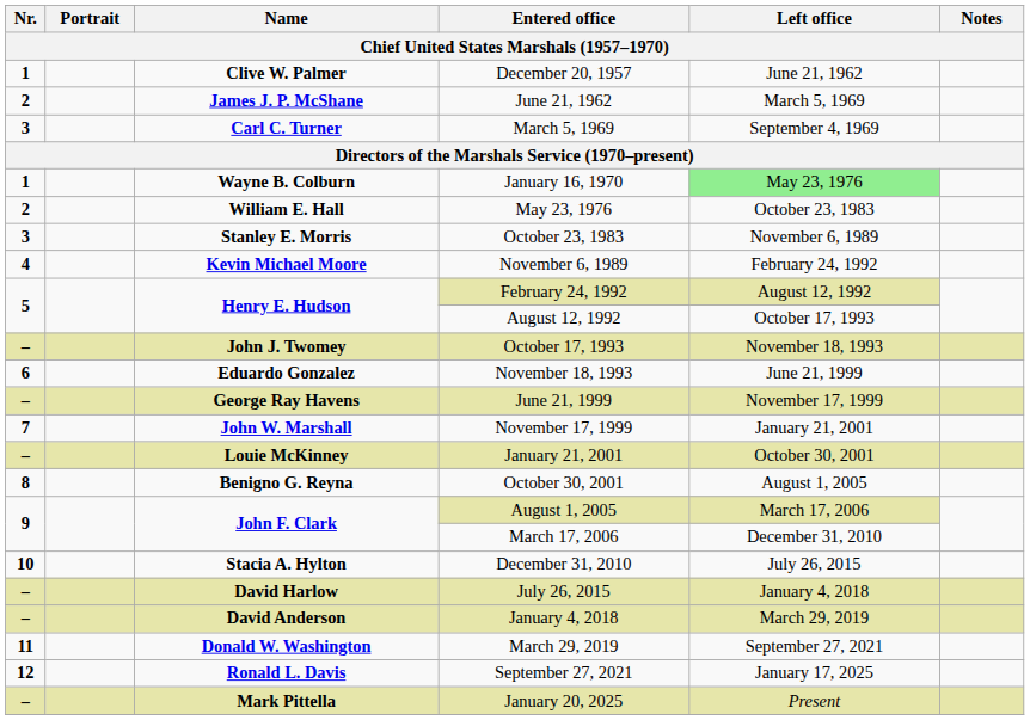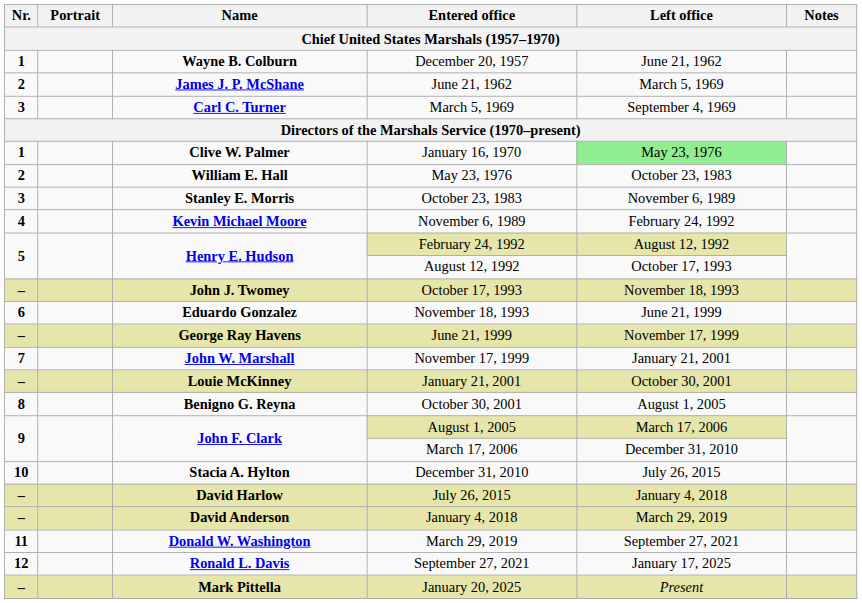 <table class="wikitable" style="text-align:center; width: 75%;">
 <tr>
 <th rowspan=1 style="width: 30px;">Nr.</th>
 <th rowspan=1 style="width: 75px;">Portrait</th>
 <th rowspan=1>Name</th>
 <th rowspan=1>Entered office</th>
 <th rowspan=1>Left office</th>
 <th rowspan=1>Notes</th>
 </tr>
 <tr>
 <th colspan="6">Chief United States Marshals (1957–1970)</th>
 </tr>
 <tr>
 <td><strong>1</strong></td>
 <td></td>
-<td><strong>Clive W. Palmer</strong></td>
+<td><strong>Wayne B. Colburn</strong></td>
 <td>December 20, 1957</td>
 <td>June 21, 1962</td>
 <td></td>
 </tr>
 <tr>
 <td><strong>2</strong></td>
 <td></td>
 <td><strong><a href='#'>James J. P. McShane</a></strong></td>
 <td>June 21, 1962</td>
 <td>March 5, 1969</td>
 <td></td>
 </tr>
 <tr>
 <td><strong>3</strong></td>
 <td></td>
 <td><strong><a href='#'>Carl C. Turner</a></strong></td>
 <td>March 5, 1969</td>
 <td>September 4, 1969</td>
 <td></td>
 </tr>
 <tr>
 <th colspan="6">Directors of the Marshals Service (1970–present)</th>
 </tr>
 <tr>
 <td><strong>1</strong></td>
 <td></td>
-<td><strong>Wayne B. Colburn</strong></td>
+<td><strong>Clive W. Palmer</strong></td>
 <td>January 16, 1970</td>
 <td style="background: lightgreen;">May 23, 1976</td>
 <td></td>
 </tr>
 <tr>
 <td><strong>2</strong></td>
 <td></td>
 <td><strong>William E. Hall</strong></td>
 <td>May 23, 1976</td>
 <td>October 23, 1983</td>
 <td></td>
 </tr>
 <tr>
 <td><strong>3</strong></td>
 <td></td>
 <td><strong>Stanley E. Morris</strong></td>
 <td>October 23, 1983</td>
 <td>November 6, 1989</td>
 <td></td>
 </tr>
 <tr>
 <td><strong>4</strong></td>
 <td></td>
 <td><strong><a href='#'>Kevin Michael Moore</a></strong></td>
 <td>November 6, 1989</td>
 <td>February 24, 1992</td>
 <td></td>
 </tr>
 <tr>
 <td rowspan=2><strong>5</strong></td>
 <td rowspan=2></td>
 <td rowspan=2><strong><a href='#'>Henry E. Hudson</a></strong></td>
 <td style="background-color: #E6E6AA">February 24, 1992</td>
 <td style="background-color: #E6E6AA">August 12, 1992</td>
 <td rowspan=2></td>
 </tr>
 <tr>
 <td>August 12, 1992</td>
 <td>October 17, 1993</td>
 </tr>
 <tr bgcolor="#E6E6AA">
 <td><strong>–</strong></td>
 <td></td>
 <td><strong>John J. Twomey</strong></td>
 <td>October 17, 1993</td>
 <td>November 18, 1993</td>
 <td></td>
 </tr>
 <tr>
 <td><strong>6</strong></td>
 <td></td>
 <td><strong>Eduardo Gonzalez </strong></td>
 <td>November 18, 1993</td>
 <td>June 21, 1999</td>
 <td></td>
 </tr>
 <tr bgcolor="#E6E6AA">
 <td><strong>–</strong></td>
 <td></td>
 <td><strong>George Ray Havens</strong></td>
 <td>June 21, 1999</td>
 <td>November 17, 1999</td>
 <td></td>
 </tr>
 <tr>
 <td><strong>7</strong></td>
 <td></td>
 <td><strong><a href='#'>John W. Marshall</a></strong></td>
 <td>November 17, 1999</td>
 <td>January 21, 2001</td>
 <td></td>
 </tr>
 <tr bgcolor="#E6E6AA">
 <td><strong>–</strong></td>
 <td></td>
 <td><strong>Louie McKinney</strong></td>
 <td>January 21, 2001</td>
 <td>October 30, 2001</td>
 <td></td>
 </tr>
 <tr>
 <td><strong>8</strong></td>
 <td></td>
 <td><strong>Benigno G. Reyna</strong></td>
 <td>October 30, 2001</td>
 <td>August 1, 2005</td>
 <td></td>
 </tr>
 <tr>
 <td rowspan=2><strong>9</strong></td>
 <td rowspan=2></td>
 <td rowspan=2><strong><a href='#'>John F. Clark</a></strong></td>
 <td style="background-color: #E6E6AA">August 1, 2005</td>
 <td style="background-color: #E6E6AA">March 17, 2006</td>
 <td rowspan=2></td>
 </tr>
 <tr>
 <td>March 17, 2006</td>
 <td>December 31, 2010</td>
 </tr>
 <tr>
 <td><strong>10</strong></td>
 <td></td>
 <td><strong>Stacia A. Hylton</strong></td>
 <td>December 31, 2010</td>
 <td>July 26, 2015</td>
 <td></td>
 </tr>
 <tr bgcolor="#E6E6AA">
 <td><strong>–</strong></td>
 <td></td>
 <td><strong>David Harlow</strong></td>
 <td>July 26, 2015</td>
 <td>January 4, 2018</td>
 <td></td>
 </tr>
 <tr bgcolor="#E6E6AA">
 <td><strong>–</strong></td>
 <td></td>
 <td><strong>David Anderson</strong></td>
 <td>January 4, 2018</td>
 <td>March 29, 2019</td>
 <td></td>
 </tr>
 <tr>
 <td><strong>11</strong></td>
 <td></td>
 <td><strong><a href='#'>Donald W. Washington</a></strong></td>
 <td>March 29, 2019</td>
 <td>September 27, 2021</td>
 <td></td>
 </tr>
 <tr>
 <td><strong>12</strong></td>
 <td></td>
 <td><strong><a href='#'>Ronald L. Davis</a></strong></td>
 <td>September 27, 2021</td>
 <td>January 17, 2025</td>
 <td></td>
 </tr>
 <tr bgcolor="#E6E6AA">
 <td><strong>–</strong></td>
 <td></td>
 <td><strong>Mark Pittella</strong></td>
 <td>January 20, 2025</td>
 <td><em>Present</em></td>
 <td></td>
 </tr>
 <tr>
 </tr>
 </table>
